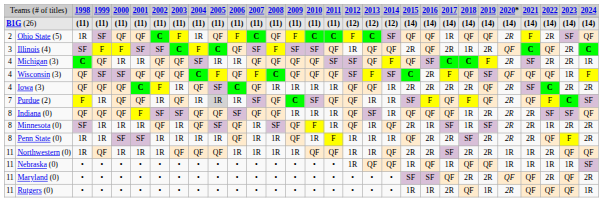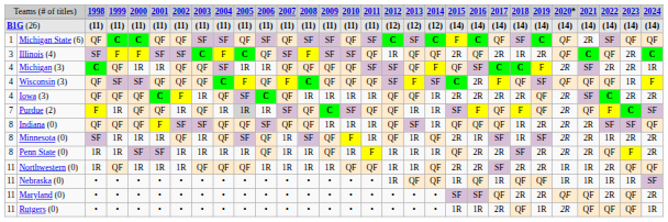 <table class="wikitable" style="text-align:center;font-size:80%">
 <tr style="background:#ccc">
 <td colspan="2">Teams (# of titles)</td>
 <td><strong><a href='#'>1998</a></strong></td>
 <td><strong><a href='#'>1999</a></strong></td>
 <td><strong><a href='#'>2000</a></strong></td>
 <td><strong><a href='#'>2001</a></strong></td>
 <td><strong><a href='#'>2002</a></strong></td>
 <td><strong><a href='#'>2003</a></strong></td>
 <td><strong><a href='#'>2004</a></strong></td>
 <td><strong><a href='#'>2005</a></strong></td>
 <td><strong><a href='#'>2006</a></strong></td>
 <td><strong><a href='#'>2007</a></strong></td>
 <td><strong><a href='#'>2008</a></strong></td>
 <td><strong><a href='#'>2009</a></strong></td>
 <td><strong><a href='#'>2010</a></strong></td>
 <td><strong><a href='#'>2011</a></strong></td>
 <td><strong><a href='#'>2012</a></strong></td>
 <td><strong><a href='#'>2013</a></strong></td>
 <td><strong><a href='#'>2014</a></strong></td>
 <td><strong><a href='#'>2015</a></strong></td>
 <td><strong><a href='#'>2016</a></strong></td>
 <td><strong><a href='#'>2017</a></strong></td>
 <td><strong><a href='#'>2018</a></strong></td>
 <td><strong><a href='#'>2019</a></strong></td>
 <td><strong><a href='#'>2020</a>*</strong></td>
 <td><strong><a href='#'>2021</a></strong></td>
 <td><strong><a href='#'>2022</a></strong></td>
 <td><strong><a href='#'>2023</a></strong></td>
 <td><strong><a href='#'>2024</a></strong></td>
 </tr>
 <tr>
 </tr>
 <tr style="background:#e6e6e6">
 <td colspan="2" align="left"><strong><a href='#'>B1G</a></strong> (26)</td>
 <td><strong>(11)</strong></td>
 <td><strong>(11)</strong></td>
 <td><strong>(11)</strong></td>
 <td><strong>(11)</strong></td>
 <td><strong>(11)</strong></td>
 <td><strong>(11)</strong></td>
 <td><strong>(11)</strong></td>
 <td><strong>(11)</strong></td>
 <td><strong>(11)</strong></td>
 <td><strong>(11)</strong></td>
 <td><strong>(11)</strong></td>
 <td><strong>(11)</strong></td>
 <td><strong>(11)</strong></td>
 <td><strong>(11)</strong></td>
 <td><strong>(12)</strong></td>
 <td><strong>(12)</strong></td>
 <td><strong>(12)</strong></td>
 <td><strong>(14)</strong></td>
 <td><strong>(14)</strong></td>
 <td><strong>(14)</strong></td>
 <td><strong>(14)</strong></td>
 <td><strong>(14)</strong></td>
 <td><strong>(14)</strong></td>
 <td><strong>(14)</strong></td>
 <td><strong>(14)</strong></td>
 <td><strong>(14)</strong></td>
 <td><strong>(14)</strong></td>
 </tr>
 <tr>
-<td>2</td>
-<td align="left"><a href='#'>Ohio State</a> (5)</td>
-<td>1R</td>
+<td>1</td>
+<td align="left"><a href='#'>Michigan State</a> (6)</td>
+<td bgcolor=#ffebcd>QF</td>
+<td bgcolor=#00ff00><strong>C</strong></td>
+<td bgcolor=#00ff00><strong>C</strong></td>
+<td bgcolor=#ffebcd>QF</td>
+<td bgcolor=#ffebcd>QF</td>
+<td bgcolor=thistle>SF</td>
 <td bgcolor=thistle>SF</td>
 <td bgcolor=#ffebcd>QF</td>
+<td bgcolor=thistle>SF</td>
 <td bgcolor=#ffebcd>QF</td>
+<td bgcolor=thistle>SF</td>
+<td bgcolor=thistle>SF</td>
+<td bgcolor=#ffebcd>QF</td>
+<td bgcolor=thistle>SF</td>
 <td bgcolor=#00ff00><strong>C</strong></td>
-<td bgcolor=yellow>F</td>
-<td>1R</td>
-<td bgcolor=#ffebcd>QF</td>
+<td bgcolor=thistle>SF</td>
+<td bgcolor=#00ff00><strong>C</strong></td>
 <td bgcolor=yellow>F</td>
 <td bgcolor=#00ff00><strong>C</strong></td>
 <td bgcolor=#ffebcd>QF</td>
-<td bgcolor=yellow>F</td>
+<td bgcolor=thistle>SF</td>
 <td bgcolor=#00ff00><strong>C</strong></td>
-<td bgcolor=#00ff00><strong>C</strong></td>
-<td bgcolor=yellow>F</td>
-<td bgcolor=#00ff00><strong>C</strong></td>
+<td bgcolor=#ffebcd><em>QF</em></td>
+<td>2R</td>
 <td bgcolor=thistle>SF</td>
 <td bgcolor=#ffebcd>QF</td>
-<td bgcolor=#ffebcd>QF</td>
-<td>1R</td>
-<td bgcolor=#ffebcd>QF</td>
-<td bgcolor=#ffebcd>QF</td>
-<td><em>2R</em></td>
-<td bgcolor=yellow>F</td>
-<td>2R</td>
-<td bgcolor=thistle>SF</td>
 <td bgcolor=#ffebcd>QF</td>
 </tr>
 <tr>
 <td>3</td>
 <td align="left"><a href='#'>Illinois</a> (4)</td>
 <td bgcolor=thistle>SF</td>
 <td bgcolor=yellow>F</td>
 <td bgcolor=yellow>F</td>
 <td bgcolor=thistle>SF</td>
 <td bgcolor=thistle>SF</td>
 <td bgcolor=#00ff00><strong>C</strong></td>
 <td bgcolor=yellow>F</td>
 <td bgcolor=#00ff00><strong>C</strong></td>
 <td bgcolor=#ffebcd>QF</td>
 <td bgcolor=thistle>SF</td>
 <td bgcolor=yellow>F</td>
 <td bgcolor=thistle>SF</td>
 <td bgcolor=thistle>SF</td>
 <td bgcolor=#ffebcd>QF</td>
 <td>1R</td>
 <td bgcolor=#ffebcd>QF</td>
 <td bgcolor=#ffebcd>QF</td>
 <td>2R</td>
 <td bgcolor=#ffebcd>QF</td>
 <td>2R</td>
 <td>1R</td>
 <td>2R</td>
 <td bgcolor=#ffebcd><em>QF</em></td>
 <td bgcolor=#00ff00><strong>C</strong></td>
 <td bgcolor=#ffebcd>QF</td>
 <td>2R</td>
 <td bgcolor=#00ff00><strong>C</strong></td>
 </tr>
 <tr>
 <td>4</td>
 <td align="left"><a href='#'>Michigan</a> (3)</td>
 <td bgcolor=#00ff00><strong>C</strong></td>
 <td bgcolor=#ffebcd>QF</td>
 <td>1R</td>
 <td>1R</td>
 <td bgcolor=#ffebcd>QF</td>
 <td bgcolor=#ffebcd>QF</td>
 <td bgcolor=thistle>SF</td>
 <td>1R</td>
 <td>1R</td>
 <td bgcolor=#ffebcd>QF</td>
 <td bgcolor=#ffebcd>QF</td>
 <td bgcolor=#ffebcd>QF</td>
 <td bgcolor=#ffebcd>QF</td>
 <td bgcolor=thistle>SF</td>
 <td bgcolor=thistle>SF</td>
 <td bgcolor=#ffebcd>QF</td>
 <td bgcolor=yellow>F</td>
 <td bgcolor=#ffebcd>QF</td>
 <td bgcolor=thistle>SF</td>
 <td bgcolor=#00ff00><strong>C</strong></td>
 <td bgcolor=#00ff00><strong>C</strong></td>
 <td bgcolor=yellow>F</td>
 <td><em>2R</em></td>
 <td bgcolor=thistle>SF</td>
 <td>2R</td>
 <td>2R</td>
 <td>1R</td>
 </tr>
 <tr>
 <td>4</td>
 <td align="left"><a href='#'>Wisconsin</a> (3)</td>
 <td bgcolor=#ffebcd>QF</td>
 <td bgcolor=thistle>SF</td>
 <td bgcolor=thistle>SF</td>
 <td bgcolor=#ffebcd>QF</td>
 <td bgcolor=#ffebcd>QF</td>
 <td bgcolor=#ffebcd>QF</td>
 <td bgcolor=#00ff00><strong>C</strong></td>
 <td bgcolor=yellow>F</td>
 <td bgcolor=#ffebcd>QF</td>
 <td bgcolor=yellow>F</td>
 <td bgcolor=#00ff00><strong>C</strong></td>
 <td bgcolor=#ffebcd>QF</td>
 <td bgcolor=#ffebcd>QF</td>
 <td bgcolor=#ffebcd>QF</td>
 <td bgcolor=thistle>SF</td>
 <td bgcolor=yellow>F</td>
 <td bgcolor=thistle>SF</td>
 <td bgcolor=#00ff00><strong>C</strong></td>
 <td>2R</td>
 <td bgcolor=yellow>F</td>
 <td bgcolor=#ffebcd>QF</td>
 <td bgcolor=thistle>SF</td>
 <td bgcolor=#ffebcd><em>QF</em></td>
 <td bgcolor=#ffebcd>QF</td>
 <td bgcolor=#ffebcd>QF</td>
 <td>1R</td>
 <td bgcolor=yellow>F</td>
 </tr>
 <tr>
 <td>4</td>
 <td align="left"><a href='#'>Iowa</a> (3)</td>
 <td bgcolor=#ffebcd>QF</td>
 <td bgcolor=#ffebcd>QF</td>
 <td bgcolor=#ffebcd>QF</td>
 <td bgcolor=#00ff00><strong>C</strong></td>
 <td bgcolor=yellow>F</td>
 <td>1R</td>
 <td bgcolor=#ffebcd>QF</td>
 <td bgcolor=thistle>SF</td>
 <td bgcolor=#00ff00><strong>C</strong></td>
 <td bgcolor=#ffebcd>QF</td>
 <td>1R</td>
 <td>1R</td>
 <td>1R</td>
 <td>1R</td>
 <td bgcolor=#ffebcd>QF</td>
 <td bgcolor=#ffebcd>QF</td>
 <td>1R</td>
 <td>2R</td>
 <td>2R</td>
 <td>2R</td>
 <td>2R</td>
 <td bgcolor=#ffebcd>QF</td>
 <td><em>2R</em></td>
 <td bgcolor=thistle>SF</td>
 <td bgcolor=#00ff00><strong>C</strong></td>
 <td>2R</td>
 <td>2R</td>
 </tr>
 <tr>
 <td>7</td>
 <td align="left"><a href='#'>Purdue</a> (2)</td>
 <td bgcolor=yellow>F</td>
 <td>1R</td>
 <td bgcolor=#ffebcd>QF</td>
 <td bgcolor=#ffebcd>QF</td>
 <td>1R</td>
 <td bgcolor=#ffebcd>QF</td>
 <td>1R</td>
 <td style="background: lightgrey;">1R</td>
 <td>1R</td>
 <td bgcolor=thistle>SF</td>
 <td bgcolor=#ffebcd>QF</td>
 <td bgcolor=#00ff00><strong>C</strong></td>
 <td bgcolor=thistle>SF</td>
 <td bgcolor=#ffebcd>QF</td>
 <td bgcolor=#ffebcd>QF</td>
 <td>1R</td>
 <td>1R</td>
 <td bgcolor=thistle>SF</td>
 <td bgcolor=yellow>F</td>
 <td bgcolor=#ffebcd>QF</td>
 <td bgcolor=yellow>F</td>
 <td bgcolor=#ffebcd>QF</td>
 <td><em>2R</em></td>
 <td bgcolor=#ffebcd>QF</td>
 <td bgcolor=yellow>F</td>
 <td bgcolor=#00ff00><strong>C</strong></td>
 <td bgcolor=thistle>SF</td>
 </tr>
 <tr>
 <td>8</td>
 <td align="left"><a href='#'>Indiana</a> (0)</td>
 <td bgcolor=#ffebcd>QF</td>
 <td bgcolor=#ffebcd>QF</td>
 <td bgcolor=#ffebcd>QF</td>
 <td bgcolor=yellow>F</td>
 <td bgcolor=thistle>SF</td>
 <td bgcolor=thistle>SF</td>
 <td bgcolor=#ffebcd>QF</td>
 <td bgcolor=#ffebcd>QF</td>
 <td bgcolor=thistle>SF</td>
 <td bgcolor=#ffebcd>QF</td>
 <td bgcolor=#ffebcd>QF</td>
 <td>1R</td>
 <td>1R</td>
 <td>1R</td>
 <td bgcolor=#ffebcd>QF</td>
 <td bgcolor=thistle>SF</td>
 <td>1R</td>
 <td bgcolor=#ffebcd>QF</td>
 <td bgcolor=#ffebcd>QF</td>
 <td bgcolor=#ffebcd>QF</td>
 <td>1R</td>
 <td>2R</td>
 <td><em>2R</em></td>
 <td>2R</td>
 <td bgcolor=thistle>SF</td>
 <td bgcolor=thistle>SF</td>
 <td bgcolor=#ffebcd>QF</td>
 </tr>
 <tr>
 <td>8</td>
 <td align="left"><a href='#'>Minnesota</a> (0)</td>
 <td bgcolor=thistle>SF</td>
 <td>1R</td>
 <td>1R</td>
 <td>1R</td>
 <td bgcolor=#ffebcd>QF</td>
 <td>1R</td>
 <td bgcolor=#ffebcd>QF</td>
 <td bgcolor=thistle>SF</td>
 <td bgcolor=#ffebcd>QF</td>
 <td>1R</td>
 <td bgcolor=thistle>SF</td>
 <td bgcolor=#ffebcd>QF</td>
 <td bgcolor=yellow>F</td>
 <td>1R</td>
 <td bgcolor=#ffebcd>QF</td>
 <td>1R</td>
 <td bgcolor=#ffebcd>QF</td>
 <td>2R</td>
 <td>1R</td>
 <td bgcolor=thistle>SF</td>
 <td>1R</td>
 <td bgcolor=thistle>SF</td>
 <td><em>2R</em></td>
 <td>2R</td>
 <td>1R</td>
 <td>2R</td>
 <td>2R</td>
 </tr>
 <tr>
 <td>8</td>
 <td align="left"><a href='#'>Penn State</a> (0)</td>
 <td>1R</td>
 <td>1R</td>
 <td bgcolor=thistle>SF</td>
 <td bgcolor=thistle>SF</td>
 <td>1R</td>
 <td>1R</td>
 <td>1R</td>
 <td>1R</td>
 <td bgcolor=#ffebcd>QF</td>
 <td>1R</td>
 <td>1R</td>
 <td bgcolor=#ffebcd>QF</td>
 <td>1R</td>
 <td bgcolor=yellow>F</td>
 <td>1R</td>
 <td>1R</td>
 <td>1R</td>
 <td bgcolor=#ffebcd>QF</td>
 <td>2R</td>
 <td>2R</td>
 <td bgcolor=thistle>SF</td>
 <td>2R</td>
 <td><em>2R</em></td>
 <td>2R</td>
 <td bgcolor=#ffebcd>QF</td>
 <td bgcolor=yellow>F</td>
 <td>2R</td>
 </tr>
 <tr>
 <td>11</td>
 <td align="left"><a href='#'>Northwestern</a> (0)</td>
 <td>1R</td>
 <td bgcolor=#ffebcd>QF</td>
 <td>1R</td>
 <td>1R</td>
 <td>1R</td>
 <td bgcolor=#ffebcd>QF</td>
 <td bgcolor=#ffebcd>QF</td>
 <td bgcolor=#ffebcd>QF</td>
 <td>1R</td>
 <td>1R</td>
 <td>1R</td>
 <td>1R</td>
 <td bgcolor=#ffebcd>QF</td>
 <td bgcolor=#ffebcd>QF</td>
 <td>1R</td>
 <td>1R</td>
 <td bgcolor=#ffebcd>QF</td>
 <td>2R</td>
 <td>2R</td>
 <td bgcolor=thistle>SF</td>
 <td>2R</td>
 <td>2R</td>
 <td>1R</td>
 <td>1R</td>
 <td>2R</td>
 <td bgcolor=#ffebcd>QF</td>
 <td bgcolor=#ffebcd>QF</td>
 </tr>
 <tr>
 <td>11</td>
 <td align="left"><a href='#'>Nebraska</a> (0)</td>
 <td>•</td>
 <td>•</td>
 <td>•</td>
 <td>•</td>
 <td>•</td>
 <td>•</td>
 <td>•</td>
 <td>•</td>
 <td>•</td>
 <td>•</td>
 <td>•</td>
 <td>•</td>
 <td>•</td>
 <td>•</td>
 <td>1R</td>
 <td bgcolor=#ffebcd>QF</td>
 <td bgcolor=#ffebcd>QF</td>
 <td>1R</td>
 <td bgcolor=#ffebcd>QF</td>
 <td>1R</td>
 <td bgcolor=#ffebcd>QF</td>
 <td bgcolor=#ffebcd>QF</td>
 <td>1R</td>
 <td>1R</td>
 <td>1R</td>
 <td>1R</td>
 <td bgcolor=thistle>SF</td>
 </tr>
 <tr>
 <td>11</td>
 <td align="left"><a href='#'>Maryland</a> (0)</td>
 <td>•</td>
 <td>•</td>
 <td>•</td>
 <td>•</td>
 <td>•</td>
 <td>•</td>
 <td>•</td>
 <td>•</td>
 <td>•</td>
 <td>•</td>
 <td>•</td>
 <td>•</td>
 <td>•</td>
 <td>•</td>
 <td>•</td>
 <td>•</td>
 <td>•</td>
 <td bgcolor=thistle>SF</td>
 <td bgcolor=thistle>SF</td>
 <td bgcolor=#ffebcd>QF</td>
 <td>2R</td>
 <td>2R</td>
 <td bgcolor=#ffebcd><em>QF</em></td>
 <td bgcolor=#ffebcd>QF</td>
 <td>2R</td>
 <td bgcolor=#ffebcd>QF</td>
 <td>2R</td>
 </tr>
 <tr>
 <td>11</td>
 <td align="left"><a href='#'>Rutgers</a> (0)</td>
 <td>•</td>
 <td>•</td>
 <td>•</td>
 <td>•</td>
 <td>•</td>
 <td>•</td>
 <td>•</td>
 <td>•</td>
 <td>•</td>
 <td>•</td>
 <td>•</td>
 <td>•</td>
 <td>•</td>
 <td>•</td>
 <td>•</td>
 <td>•</td>
 <td>•</td>
 <td>1R</td>
 <td>1R</td>
 <td>2R</td>
 <td bgcolor=#ffebcd>QF</td>
 <td>1R</td>
 <td><em>2R</em></td>
 <td bgcolor=#ffebcd>QF</td>
 <td bgcolor=#ffebcd>QF</td>
 <td bgcolor=#ffebcd>QF</td>
 <td>1R</td>
 </tr>
 </table>
